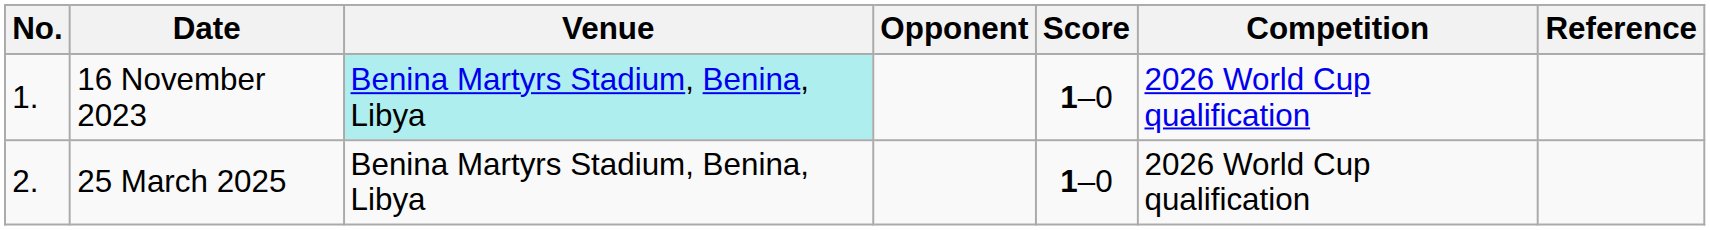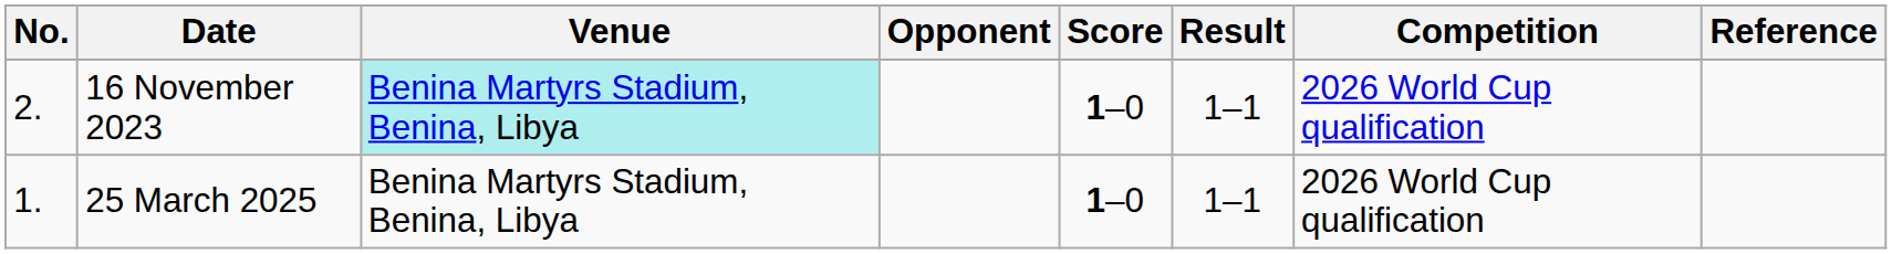 <table class="wikitable" border="1">
 <tr>
 <th>No.</th>
 <th>Date</th>
 <th>Venue</th>
 <th>Opponent</th>
 <th>Score</th>
+<th>Result</th>
 <th>Competition</th>
 <th>Reference</th>
 </tr>
 <tr>
-<td>1.</td>
+<td>2.</td>
 <td>16 November 2023</td>
 <td style="background: paleturquoise;"><a href='#'>Benina Martyrs Stadium</a>, <a href='#'>Benina</a>, Libya</td>
 <td></td>
 <td align=center><strong>1</strong>–0</td>
+<td align=center>1–1</td>
 <td><a href='#'>2026 World Cup qualification</a></td>
 <td></td>
 </tr>
 <tr>
-<td>2.</td>
+<td>1.</td>
 <td>25 March 2025</td>
 <td>Benina Martyrs Stadium, Benina, Libya</td>
 <td></td>
 <td align=center><strong>1</strong>–0</td>
+<td align=center>1–1</td>
 <td>2026 World Cup qualification</td>
 <td></td>
 </tr>
 </table>
